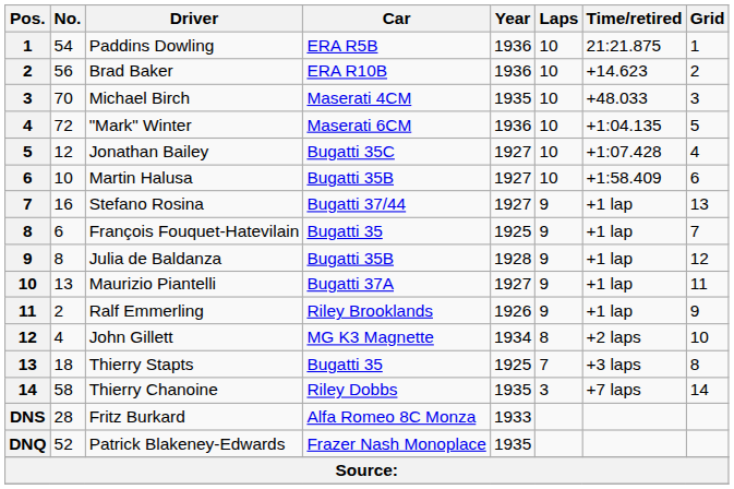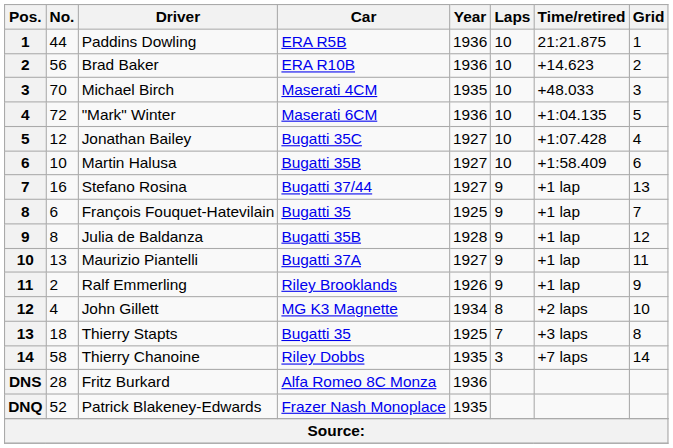 <table class="wikitable" style="font-size:90%">
 <tr>
 <th>Pos.</th>
 <th>No.</th>
 <th>Driver</th>
 <th>Car</th>
 <th>Year</th>
 <th>Laps</th>
 <th>Time/retired</th>
 <th>Grid</th>
 </tr>
 <tr>
 <th>1</th>
-<td>54</td>
+<td>44</td>
 <td> Paddins Dowling</td>
 <td><a href='#'>ERA R5B</a></td>
 <td>1936</td>
 <td>10</td>
 <td>21:21.875</td>
 <td>1</td>
 </tr>
 <tr>
 <th>2</th>
 <td>56</td>
 <td> Brad Baker</td>
 <td><a href='#'>ERA R10B</a></td>
 <td>1936</td>
 <td>10</td>
 <td>+14.623</td>
 <td>2</td>
 </tr>
 <tr>
 <th>3</th>
 <td>70</td>
 <td> Michael Birch</td>
 <td><a href='#'>Maserati 4CM</a></td>
 <td>1935</td>
 <td>10</td>
 <td>+48.033</td>
 <td>3</td>
 </tr>
 <tr>
 <th>4</th>
 <td>72</td>
 <td> "Mark" Winter</td>
 <td><a href='#'>Maserati 6CM</a></td>
 <td>1936</td>
 <td>10</td>
 <td>+1:04.135</td>
 <td>5</td>
 </tr>
 <tr>
 <th>5</th>
 <td>12</td>
 <td> Jonathan Bailey</td>
 <td><a href='#'>Bugatti 35C</a></td>
 <td>1927</td>
 <td>10</td>
 <td>+1:07.428</td>
 <td>4</td>
 </tr>
 <tr>
 <th>6</th>
 <td>10</td>
 <td> Martin Halusa</td>
 <td><a href='#'>Bugatti 35B</a></td>
 <td>1927</td>
 <td>10</td>
 <td>+1:58.409</td>
 <td>6</td>
 </tr>
 <tr>
 <th>7</th>
 <td>16</td>
 <td> Stefano Rosina</td>
 <td><a href='#'>Bugatti 37/44</a></td>
 <td>1927</td>
 <td>9</td>
 <td>+1 lap</td>
 <td>13</td>
 </tr>
 <tr>
 <th>8</th>
 <td>6</td>
 <td> François Fouquet-Hatevilain</td>
 <td><a href='#'>Bugatti 35</a></td>
 <td>1925</td>
 <td>9</td>
 <td>+1 lap</td>
 <td>7</td>
 </tr>
 <tr>
 <th>9</th>
 <td>8</td>
 <td> Julia de Baldanza</td>
 <td><a href='#'>Bugatti 35B</a></td>
 <td>1928</td>
 <td>9</td>
 <td>+1 lap</td>
 <td>12</td>
 </tr>
 <tr>
 <th>10</th>
 <td>13</td>
 <td> Maurizio Piantelli</td>
 <td><a href='#'>Bugatti 37A</a></td>
 <td>1927</td>
 <td>9</td>
 <td>+1 lap</td>
 <td>11</td>
 </tr>
 <tr>
 <th>11</th>
 <td>2</td>
 <td> Ralf Emmerling</td>
 <td><a href='#'>Riley Brooklands</a></td>
 <td>1926</td>
 <td>9</td>
 <td>+1 lap</td>
 <td>9</td>
 </tr>
 <tr>
 <th>12</th>
 <td>4</td>
 <td> John Gillett</td>
 <td><a href='#'>MG K3 Magnette</a></td>
 <td>1934</td>
 <td>8</td>
 <td>+2 laps</td>
 <td>10</td>
 </tr>
 <tr>
 <th>13</th>
 <td>18</td>
 <td> Thierry Stapts</td>
 <td><a href='#'>Bugatti 35</a></td>
 <td>1925</td>
 <td>7</td>
 <td>+3 laps</td>
 <td>8</td>
 </tr>
 <tr>
 <th>14</th>
 <td>58</td>
 <td> Thierry Chanoine</td>
 <td><a href='#'>Riley Dobbs</a></td>
 <td>1935</td>
 <td>3</td>
 <td>+7 laps</td>
 <td>14</td>
 </tr>
 <tr>
 <th>DNS</th>
 <td>28</td>
 <td> Fritz Burkard</td>
 <td><a href='#'>Alfa Romeo 8C Monza</a></td>
-<td>1933</td>
+<td>1936</td>
 <td></td>
 <td></td>
 <td></td>
 </tr>
 <tr>
 <th>DNQ</th>
 <td>52</td>
 <td> Patrick Blakeney-Edwards</td>
 <td><a href='#'>Frazer Nash Monoplace</a></td>
 <td>1935</td>
 <td></td>
 <td></td>
 <td></td>
 </tr>
 <tr>
 </tr>
 <tr style="background-color:#E5E4E2" align="center">
 <th colspan=8>Source:</th>
 </tr>
 <tr>
 </tr>
 </table>
